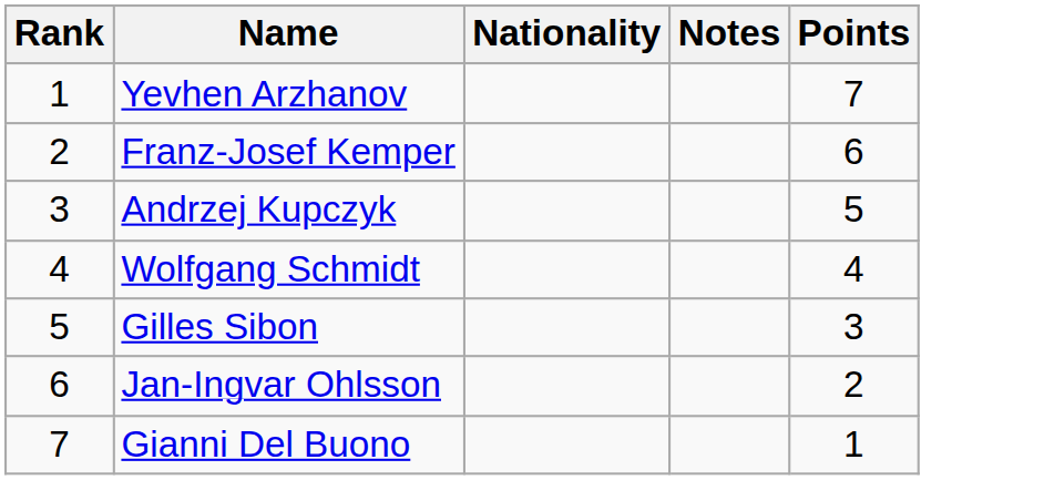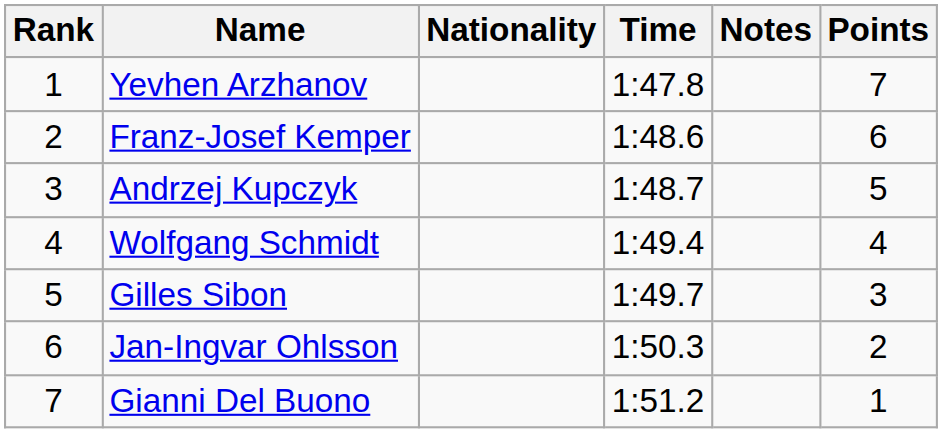 <table class="wikitable sortable" style="text-align:center">
 <tr>
 <th>Rank</th>
 <th>Name</th>
 <th>Nationality</th>
+<th>Time</th>
 <th>Notes</th>
 <th>Points</th>
 </tr>
 <tr>
 <td>1</td>
 <td align=left><a href='#'>Yevhen Arzhanov</a></td>
 <td align=left></td>
+<td>1:47.8</td>
 <td></td>
 <td>7</td>
 </tr>
 <tr>
 <td>2</td>
 <td align=left><a href='#'>Franz-Josef Kemper</a></td>
 <td align=left></td>
+<td>1:48.6</td>
 <td></td>
 <td>6</td>
 </tr>
 <tr>
 <td>3</td>
 <td align=left><a href='#'>Andrzej Kupczyk</a></td>
 <td align=left></td>
+<td>1:48.7</td>
 <td></td>
 <td>5</td>
 </tr>
 <tr>
 <td>4</td>
 <td align=left><a href='#'>Wolfgang Schmidt</a></td>
 <td align=left></td>
+<td>1:49.4</td>
 <td></td>
 <td>4</td>
 </tr>
 <tr>
 <td>5</td>
 <td align=left><a href='#'>Gilles Sibon</a></td>
 <td align=left></td>
+<td>1:49.7</td>
 <td></td>
 <td>3</td>
 </tr>
 <tr>
 <td>6</td>
 <td align=left><a href='#'>Jan-Ingvar Ohlsson</a></td>
 <td align=left></td>
+<td>1:50.3</td>
 <td></td>
 <td>2</td>
 </tr>
 <tr>
 <td>7</td>
 <td align=left><a href='#'>Gianni Del Buono</a></td>
 <td align=left></td>
+<td>1:51.2</td>
 <td></td>
 <td>1</td>
 </tr>
 </table>
